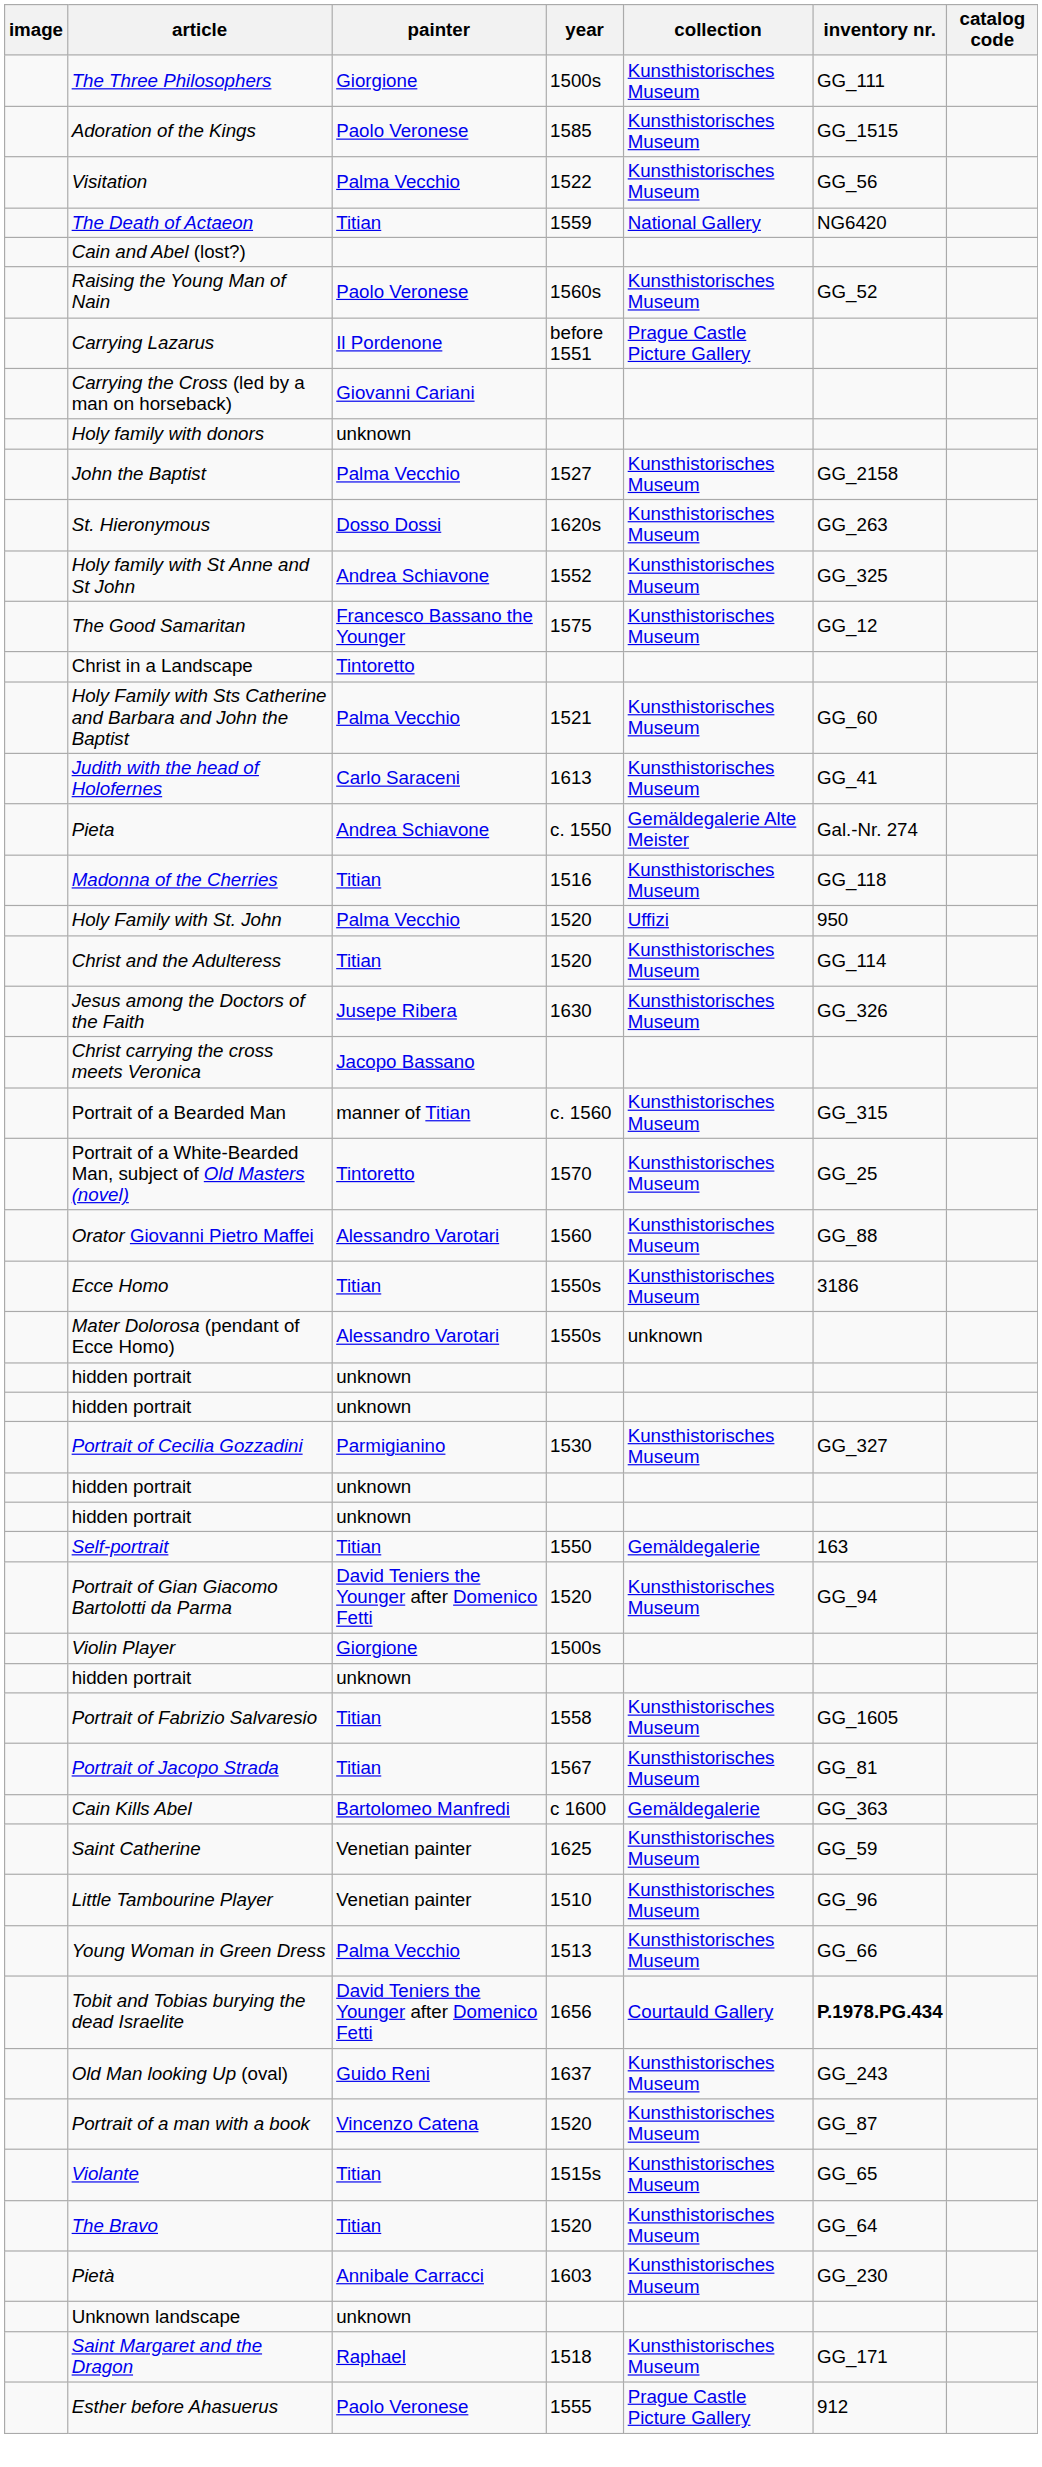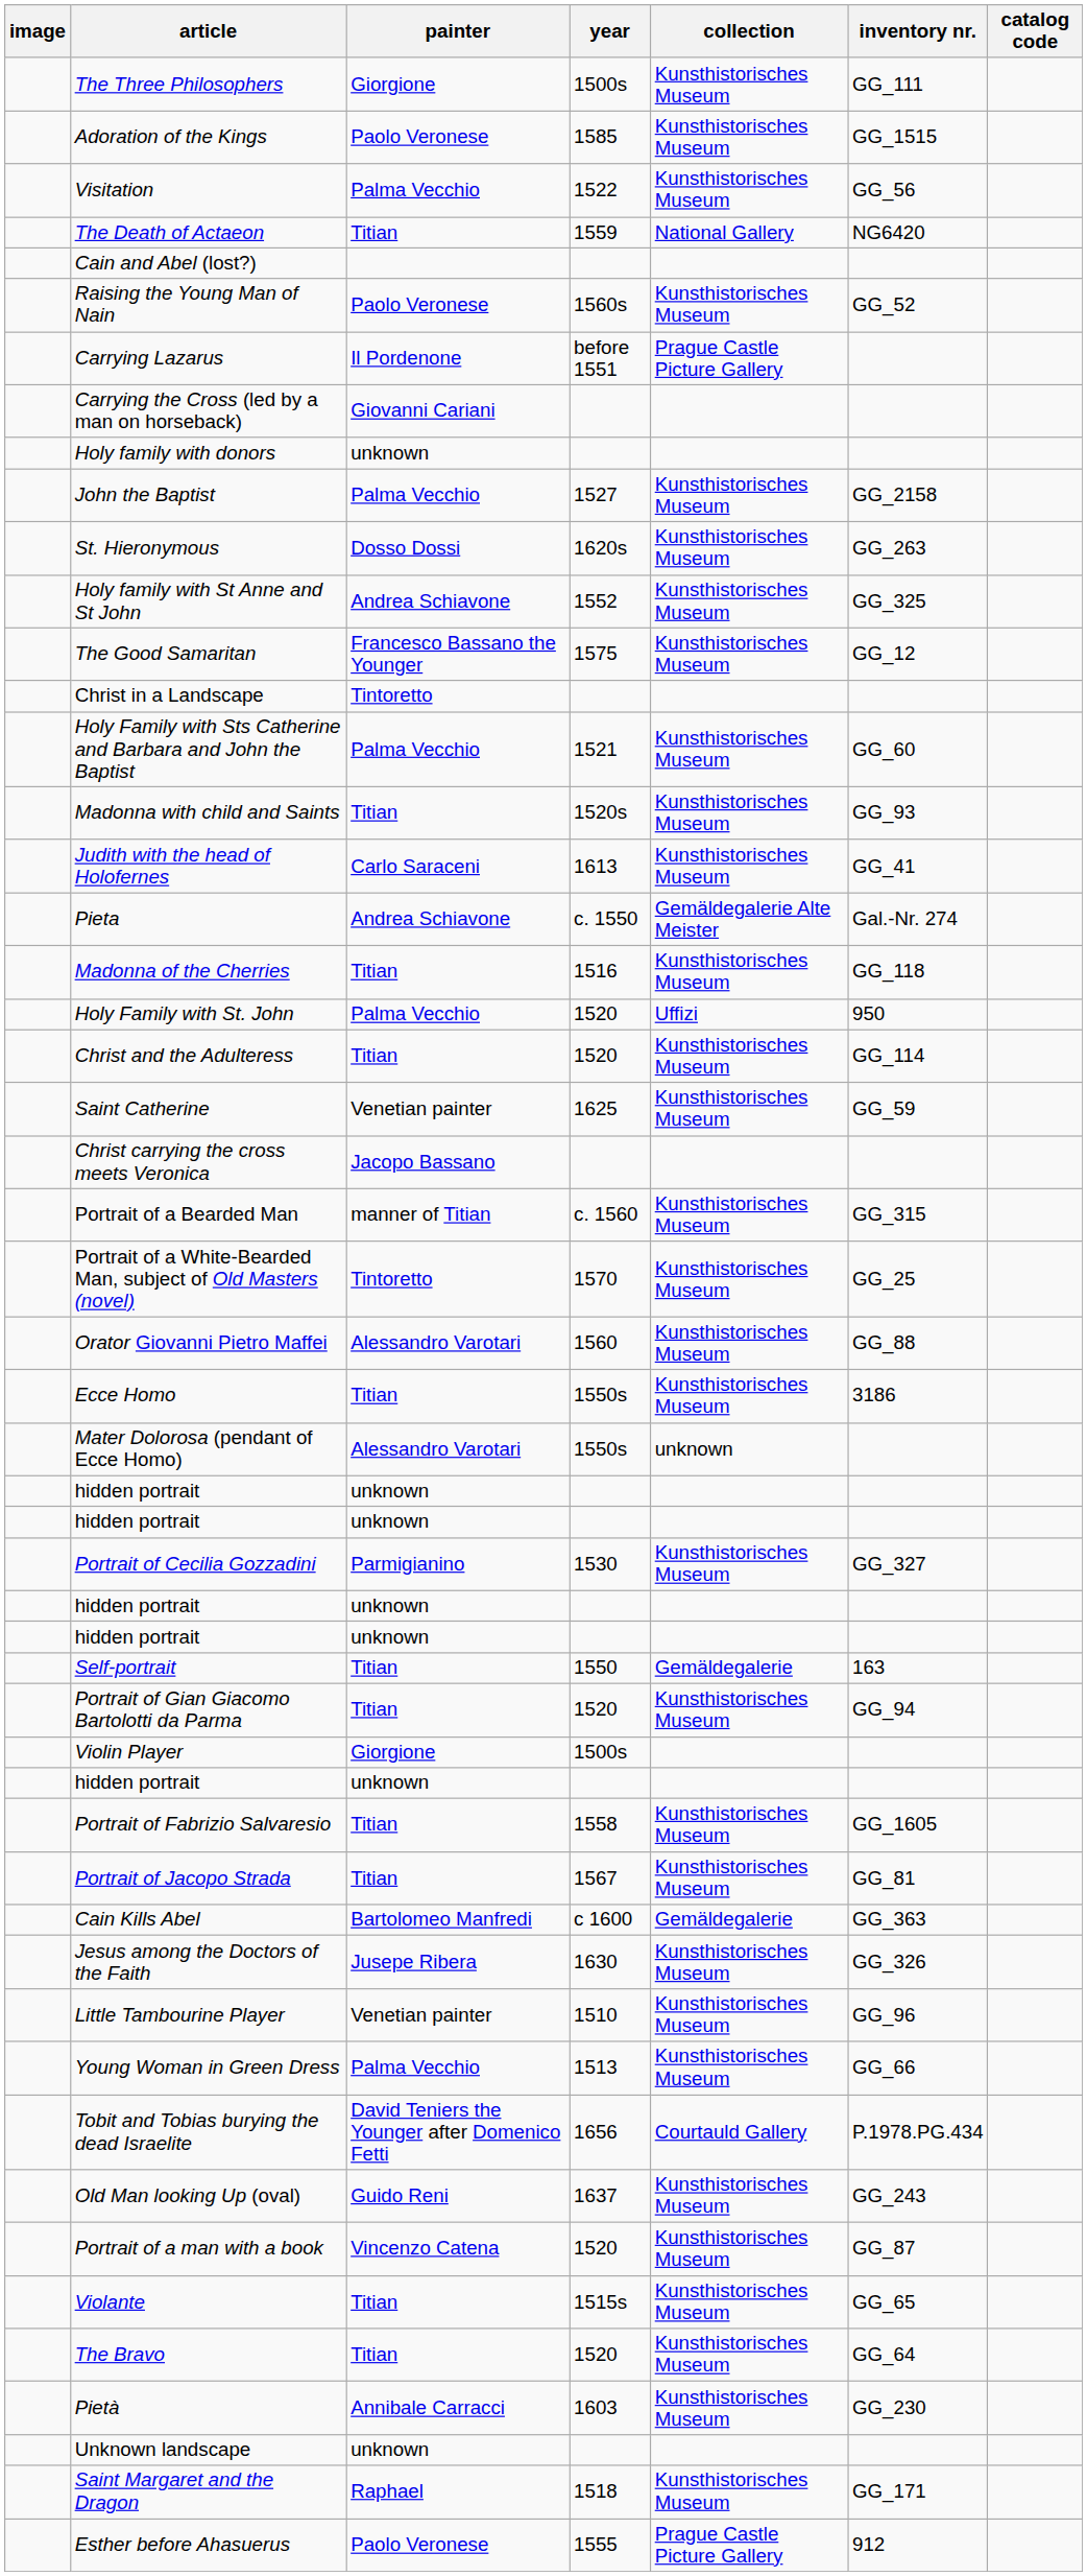 <table class='wikitable sortable' style='width:100%'>
 <tr>
 <th>image</th>
 <th>article</th>
 <th>painter</th>
 <th>year</th>
 <th>collection</th>
 <th>inventory nr.</th>
 <th>catalog code</th>
 </tr>
 <tr>
 <td></td>
 <td><em><a href='#'>The Three Philosophers</a></em></td>
 <td><a href='#'>Giorgione</a></td>
 <td>1500s</td>
 <td><a href='#'>Kunsthistorisches Museum</a></td>
 <td>GG_111</td>
 <td></td>
 </tr>
 <tr>
 <td></td>
 <td><em>Adoration of the Kings</em></td>
 <td><a href='#'>Paolo Veronese</a></td>
 <td>1585</td>
 <td><a href='#'>Kunsthistorisches Museum</a></td>
 <td>GG_1515</td>
 <td></td>
 </tr>
 <tr>
 <td></td>
 <td><em>Visitation</em></td>
 <td><a href='#'>Palma Vecchio</a></td>
 <td>1522</td>
 <td><a href='#'>Kunsthistorisches Museum</a></td>
 <td>GG_56</td>
 <td></td>
 </tr>
 <tr>
 <td></td>
 <td><em><a href='#'>The Death of Actaeon</a></em></td>
 <td><a href='#'>Titian</a></td>
 <td>1559</td>
 <td><a href='#'>National Gallery</a></td>
 <td>NG6420</td>
 <td></td>
 </tr>
 <tr>
 <td></td>
 <td><em>Cain and Abel</em> (lost?)</td>
 <td></td>
 <td></td>
 <td></td>
 <td></td>
 <td></td>
 </tr>
 <tr>
 <td></td>
 <td><em>Raising the Young Man of Nain</em></td>
 <td><a href='#'>Paolo Veronese</a></td>
 <td>1560s</td>
 <td><a href='#'>Kunsthistorisches Museum</a></td>
 <td>GG_52</td>
 <td></td>
 </tr>
 <tr>
 <td></td>
 <td><em>Carrying Lazarus</em></td>
 <td><a href='#'>Il Pordenone</a></td>
 <td>before 1551</td>
 <td><a href='#'>Prague Castle Picture Gallery</a></td>
 <td></td>
 <td></td>
 </tr>
 <tr>
 <td></td>
 <td><em>Carrying the Cross</em> (led by a man on horseback)</td>
 <td><a href='#'>Giovanni Cariani</a></td>
 <td></td>
 <td></td>
 <td></td>
 <td></td>
 </tr>
 <tr>
 <td></td>
 <td><em>Holy family with donors</em></td>
 <td>unknown</td>
 <td></td>
 <td></td>
 <td></td>
 <td></td>
 </tr>
 <tr>
 <td></td>
 <td><em>John the Baptist</em></td>
 <td><a href='#'>Palma Vecchio</a></td>
 <td>1527</td>
 <td><a href='#'>Kunsthistorisches Museum</a></td>
 <td>GG_2158</td>
 <td></td>
 </tr>
 <tr>
 <td></td>
 <td><em>St. Hieronymous</em></td>
 <td><a href='#'>Dosso Dossi</a></td>
 <td>1620s</td>
 <td><a href='#'>Kunsthistorisches Museum</a></td>
 <td>GG_263</td>
 <td></td>
 </tr>
 <tr>
 <td></td>
 <td><em>Holy family with St Anne and St John</em></td>
 <td><a href='#'>Andrea Schiavone</a></td>
 <td>1552</td>
 <td><a href='#'>Kunsthistorisches Museum</a></td>
 <td>GG_325</td>
 <td></td>
 </tr>
 <tr>
 <td></td>
 <td><em>The Good Samaritan</em></td>
 <td><a href='#'>Francesco Bassano the Younger</a></td>
 <td>1575</td>
 <td><a href='#'>Kunsthistorisches Museum</a></td>
 <td>GG_12</td>
 <td></td>
 </tr>
 <tr>
 <td></td>
 <td>Christ in a Landscape</td>
 <td><a href='#'>Tintoretto</a></td>
 <td></td>
 <td></td>
 <td></td>
 <td></td>
 </tr>
 <tr>
 <td></td>
 <td><em>Holy Family with Sts Catherine and Barbara and John the Baptist</em></td>
 <td><a href='#'>Palma Vecchio</a></td>
 <td>1521</td>
 <td><a href='#'>Kunsthistorisches Museum</a></td>
 <td>GG_60</td>
 <td></td>
 </tr>
 <tr>
 <td></td>
+<td><em>Madonna with child and Saints</em></td>
+<td><a href='#'>Titian</a></td>
+<td>1520s</td>
+<td><a href='#'>Kunsthistorisches Museum</a></td>
+<td>GG_93</td>
+<td></td>
+</tr>
+<tr>
+<td></td>
 <td><em><a href='#'>Judith with the head of Holofernes</a></em></td>
 <td><a href='#'>Carlo Saraceni</a></td>
 <td>1613</td>
 <td><a href='#'>Kunsthistorisches Museum</a></td>
 <td>GG_41</td>
 <td></td>
 </tr>
 <tr>
 <td></td>
 <td><em>Pieta</em></td>
 <td><a href='#'>Andrea Schiavone</a></td>
 <td>c. 1550</td>
 <td><a href='#'>Gemäldegalerie Alte Meister</a></td>
 <td>Gal.-Nr. 274</td>
 <td></td>
 </tr>
 <tr>
 <td></td>
 <td><em><a href='#'>Madonna of the Cherries</a></em></td>
 <td><a href='#'>Titian</a></td>
 <td>1516</td>
 <td><a href='#'>Kunsthistorisches Museum</a></td>
 <td>GG_118</td>
 <td></td>
 </tr>
 <tr>
 <td></td>
 <td><em>Holy Family with St. John</em></td>
 <td><a href='#'>Palma Vecchio</a></td>
 <td>1520</td>
 <td><a href='#'>Uffizi</a></td>
 <td>950</td>
 <td></td>
 </tr>
 <tr>
 <td></td>
 <td><em>Christ and the Adulteress</em></td>
 <td><a href='#'>Titian</a></td>
 <td>1520</td>
 <td><a href='#'>Kunsthistorisches Museum</a></td>
 <td>GG_114</td>
 <td></td>
 </tr>
 <tr>
 <td></td>
-<td><em>Jesus among the Doctors of the Faith</em></td>
-<td><a href='#'>Jusepe Ribera</a></td>
-<td>1630</td>
+<td><em>Saint Catherine</em></td>
+<td>Venetian painter</td>
+<td>1625</td>
 <td><a href='#'>Kunsthistorisches Museum</a></td>
-<td>GG_326</td>
+<td>GG_59</td>
 <td></td>
 </tr>
 <tr>
 <td></td>
 <td><em>Christ carrying the cross meets Veronica</em></td>
 <td><a href='#'>Jacopo Bassano</a></td>
 <td></td>
 <td></td>
 <td></td>
 <td></td>
 </tr>
 <tr>
 <td></td>
 <td>Portrait of a Bearded Man</td>
 <td>manner of <a href='#'>Titian</a></td>
 <td>c. 1560</td>
 <td><a href='#'>Kunsthistorisches Museum</a></td>
 <td>GG_315</td>
 <td></td>
 </tr>
 <tr>
 <td></td>
 <td>Portrait of a White-Bearded Man, subject of <em><a href='#'>Old Masters (novel)</a></em></td>
 <td><a href='#'>Tintoretto</a></td>
 <td>1570</td>
 <td><a href='#'>Kunsthistorisches Museum</a></td>
 <td>GG_25</td>
 <td></td>
 </tr>
 <tr>
 <td></td>
 <td><em>Orator</em> <a href='#'>Giovanni Pietro Maffei</a></td>
 <td><a href='#'>Alessandro Varotari</a></td>
 <td>1560</td>
 <td><a href='#'>Kunsthistorisches Museum</a></td>
 <td>GG_88</td>
 <td></td>
 </tr>
 <tr>
 <td></td>
 <td><em>Ecce Homo</em></td>
 <td><a href='#'>Titian</a></td>
 <td>1550s</td>
 <td><a href='#'>Kunsthistorisches Museum</a></td>
 <td>3186</td>
 <td></td>
 </tr>
 <tr>
 <td></td>
 <td><em>Mater Dolorosa</em> (pendant of Ecce Homo)</td>
 <td><a href='#'>Alessandro Varotari</a></td>
 <td>1550s</td>
 <td>unknown</td>
 <td></td>
 <td></td>
 </tr>
 <tr>
 <td></td>
 <td>hidden portrait</td>
 <td>unknown</td>
 <td></td>
 <td></td>
 <td></td>
 <td></td>
 </tr>
 <tr>
 <td></td>
 <td>hidden portrait</td>
 <td>unknown</td>
 <td></td>
 <td></td>
 <td></td>
 <td></td>
 </tr>
 <tr>
 <td></td>
 <td><em><a href='#'>Portrait of Cecilia Gozzadini</a></em></td>
 <td><a href='#'>Parmigianino</a></td>
 <td>1530</td>
 <td><a href='#'>Kunsthistorisches Museum</a></td>
 <td>GG_327</td>
 <td></td>
 </tr>
 <tr>
 <td></td>
 <td>hidden portrait</td>
 <td>unknown</td>
 <td></td>
 <td></td>
 <td></td>
 <td></td>
 </tr>
 <tr>
 <td></td>
 <td>hidden portrait</td>
 <td>unknown</td>
 <td></td>
 <td></td>
 <td></td>
 <td></td>
 </tr>
 <tr>
 <td></td>
 <td><em><a href='#'>Self-portrait</a></em></td>
 <td><a href='#'>Titian</a></td>
 <td>1550</td>
 <td><a href='#'>Gemäldegalerie</a></td>
 <td>163</td>
 <td></td>
 </tr>
 <tr>
 <td></td>
 <td><em>Portrait of Gian Giacomo Bartolotti da Parma</em></td>
-<td><a href='#'>David Teniers the Younger</a> after <a href='#'>Domenico Fetti</a></td>
+<td><a href='#'>Titian</a></td>
 <td>1520</td>
 <td><a href='#'>Kunsthistorisches Museum</a></td>
 <td>GG_94</td>
 <td></td>
 </tr>
 <tr>
 <td></td>
 <td><em>Violin Player</em></td>
 <td><a href='#'>Giorgione</a></td>
 <td>1500s</td>
 <td></td>
 <td></td>
 <td></td>
 </tr>
 <tr>
 <td></td>
 <td>hidden portrait</td>
 <td>unknown</td>
 <td></td>
 <td></td>
 <td></td>
 <td></td>
 </tr>
 <tr>
 <td></td>
 <td><em>Portrait of Fabrizio Salvaresio</em></td>
 <td><a href='#'>Titian</a></td>
 <td>1558</td>
 <td><a href='#'>Kunsthistorisches Museum</a></td>
 <td>GG_1605</td>
 <td></td>
 </tr>
 <tr>
 <td></td>
 <td><em><a href='#'>Portrait of Jacopo Strada</a></em></td>
 <td><a href='#'>Titian</a></td>
 <td>1567</td>
 <td><a href='#'>Kunsthistorisches Museum</a></td>
 <td>GG_81</td>
 <td></td>
 </tr>
 <tr>
 <td></td>
 <td><em>Cain Kills Abel</em></td>
 <td><a href='#'>Bartolomeo Manfredi</a></td>
 <td>c 1600</td>
 <td><a href='#'>Gemäldegalerie</a></td>
 <td>GG_363</td>
 <td></td>
 </tr>
 <tr>
 <td></td>
-<td><em>Saint Catherine</em></td>
-<td>Venetian painter</td>
-<td>1625</td>
+<td><em>Jesus among the Doctors of the Faith</em></td>
+<td><a href='#'>Jusepe Ribera</a></td>
+<td>1630</td>
 <td><a href='#'>Kunsthistorisches Museum</a></td>
-<td>GG_59</td>
+<td>GG_326</td>
 <td></td>
 </tr>
 <tr>
 <td></td>
 <td><em>Little Tambourine Player</em></td>
 <td>Venetian painter</td>
 <td>1510</td>
 <td><a href='#'>Kunsthistorisches Museum</a></td>
 <td>GG_96</td>
 <td></td>
 </tr>
 <tr>
 <td></td>
 <td><em>Young Woman in Green Dress</em></td>
 <td><a href='#'>Palma Vecchio</a></td>
 <td>1513</td>
 <td><a href='#'>Kunsthistorisches Museum</a></td>
 <td>GG_66</td>
 <td></td>
 </tr>
 <tr>
 <td></td>
 <td><em>Tobit and Tobias burying the dead Israelite</em></td>
 <td><a href='#'>David Teniers the Younger</a> after <a href='#'>Domenico Fetti</a></td>
 <td>1656</td>
 <td><a href='#'>Courtauld Gallery</a></td>
-<td><strong>P.1978.PG.434</strong></td>
+<td>P.1978.PG.434</td>
 <td></td>
 </tr>
 <tr>
 <td></td>
 <td><em>Old Man looking Up</em> (oval)</td>
 <td><a href='#'>Guido Reni</a></td>
 <td>1637</td>
 <td><a href='#'>Kunsthistorisches Museum</a></td>
 <td>GG_243</td>
 <td></td>
 </tr>
 <tr>
 <td></td>
 <td><em>Portrait of a man with a book</em></td>
 <td><a href='#'>Vincenzo Catena</a></td>
 <td>1520</td>
 <td><a href='#'>Kunsthistorisches Museum</a></td>
 <td>GG_87</td>
 <td></td>
 </tr>
 <tr>
 <td></td>
 <td><em><a href='#'>Violante</a></em></td>
 <td><a href='#'>Titian</a></td>
 <td>1515s</td>
 <td><a href='#'>Kunsthistorisches Museum</a></td>
 <td>GG_65</td>
 <td></td>
 </tr>
 <tr>
 <td></td>
 <td><em><a href='#'>The Bravo</a></em></td>
 <td><a href='#'>Titian</a></td>
 <td>1520</td>
 <td><a href='#'>Kunsthistorisches Museum</a></td>
 <td>GG_64</td>
 <td></td>
 </tr>
 <tr>
 <td></td>
 <td><em>Pietà</em></td>
 <td><a href='#'>Annibale Carracci</a></td>
 <td>1603</td>
 <td><a href='#'>Kunsthistorisches Museum</a></td>
 <td>GG_230</td>
 <td></td>
 </tr>
 <tr>
 <td></td>
 <td>Unknown landscape</td>
 <td>unknown</td>
 <td></td>
 <td></td>
 <td></td>
 <td></td>
 </tr>
 <tr>
 <td></td>
 <td><em><a href='#'>Saint Margaret and the Dragon</a></em></td>
 <td><a href='#'>Raphael</a></td>
 <td>1518</td>
 <td><a href='#'>Kunsthistorisches Museum</a></td>
 <td>GG_171</td>
 <td></td>
 </tr>
 <tr>
 <td></td>
 <td><em>Esther before Ahasuerus</em></td>
 <td><a href='#'>Paolo Veronese</a></td>
 <td>1555</td>
 <td><a href='#'>Prague Castle Picture Gallery</a></td>
 <td>912</td>
 <td></td>
 </tr>
 </table>
